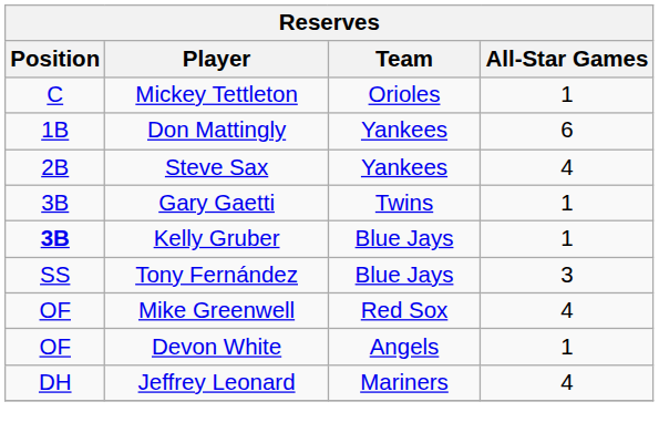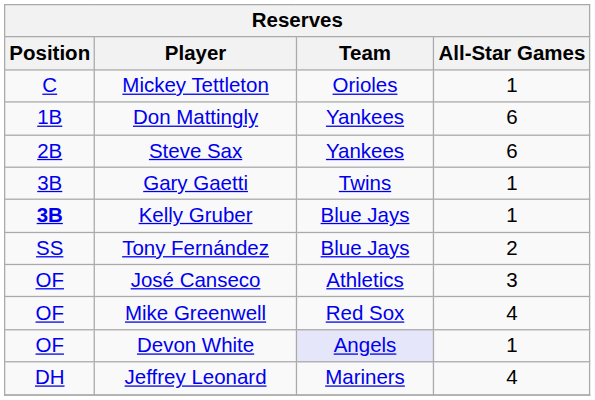 <table class="wikitable" style="font-size: 100%; text-align:center;">
 <tr>
 <th colspan="4">Reserves</th>
 </tr>
 <tr>
 <th>Position</th>
 <th width="150">Player</th>
 <th width="100">Team</th>
 <th>All-Star Games</th>
 </tr>
 <tr>
 <td><a href='#'>C</a></td>
 <td><a href='#'>Mickey Tettleton</a></td>
 <td><a href='#'>Orioles</a></td>
 <td>1</td>
 </tr>
 <tr>
 <td><a href='#'>1B</a></td>
 <td><a href='#'>Don Mattingly</a></td>
 <td><a href='#'>Yankees</a></td>
 <td>6</td>
 </tr>
 <tr>
 <td><a href='#'>2B</a></td>
 <td><a href='#'>Steve Sax</a></td>
 <td><a href='#'>Yankees</a></td>
-<td>4</td>
+<td>6</td>
 </tr>
 <tr>
 <td><a href='#'>3B</a></td>
 <td><a href='#'>Gary Gaetti</a></td>
 <td><a href='#'>Twins</a></td>
 <td>1</td>
 </tr>
 <tr>
 <td><strong><a href='#'>3B</a></strong></td>
 <td><a href='#'>Kelly Gruber</a></td>
 <td><a href='#'>Blue Jays</a></td>
 <td>1</td>
 </tr>
 <tr>
 <td><a href='#'>SS</a></td>
 <td><a href='#'>Tony Fernández</a></td>
 <td><a href='#'>Blue Jays</a></td>
+<td>2</td>
+</tr>
+<tr>
+<td><a href='#'>OF</a></td>
+<td><a href='#'>José Canseco</a></td>
+<td><a href='#'>Athletics</a></td>
 <td>3</td>
 </tr>
 <tr>
 <td><a href='#'>OF</a></td>
 <td><a href='#'>Mike Greenwell</a></td>
 <td><a href='#'>Red Sox</a></td>
 <td>4</td>
 </tr>
 <tr>
 <td><a href='#'>OF</a></td>
 <td><a href='#'>Devon White</a></td>
-<td><a href='#'>Angels</a></td>
+<td style="background: lavender;"><a href='#'>Angels</a></td>
 <td>1</td>
 </tr>
 <tr>
 <td><a href='#'>DH</a></td>
 <td><a href='#'>Jeffrey Leonard</a></td>
 <td><a href='#'>Mariners</a></td>
 <td>4</td>
 </tr>
 <tr>
 </tr>
 </table>
